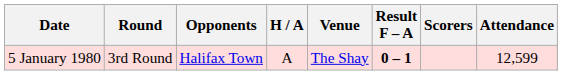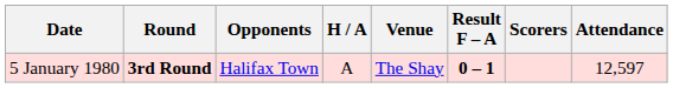 <table class="wikitable" style="text-align:center">
 <tr>
 <th>Date</th>
 <th>Round</th>
 <th>Opponents</th>
 <th>H / A</th>
 <th>Venue</th>
 <th>Result<br>F – A</th>
 <th>Scorers</th>
 <th>Attendance</th>
 </tr>
 <tr bgcolor="#ffdddd">
 <td>5 January 1980</td>
-<td>3rd Round</td>
+<td><strong>3rd Round</strong></td>
 <td><a href='#'>Halifax Town</a></td>
 <td>A</td>
 <td><a href='#'>The Shay</a></td>
 <td><strong>0 – 1</strong></td>
 <td></td>
-<td>12,599</td>
+<td>12,597</td>
 </tr>
 </table>
